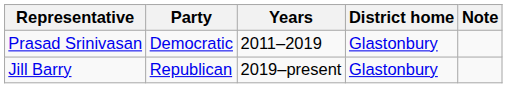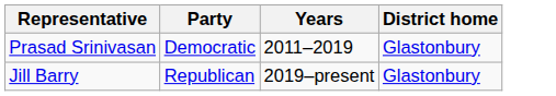 <table class=wikitable>
 <tr valign="bottom">
 <th>Representative</th>
 <th>Party</th>
 <th>Years</th>
 <th>District home</th>
-<th>Note</th>
 </tr>
 <tr>
 <td><a href='#'>Prasad Srinivasan</a></td>
 <td><a href='#'>Democratic</a></td>
 <td>2011–2019</td>
 <td><a href='#'>Glastonbury</a></td>
-<td></td>
 </tr>
 <tr>
 <td><a href='#'>Jill Barry</a></td>
 <td><a href='#'>Republican</a></td>
 <td>2019–present</td>
 <td><a href='#'>Glastonbury</a></td>
-<td></td>
 </tr>
 </table>
